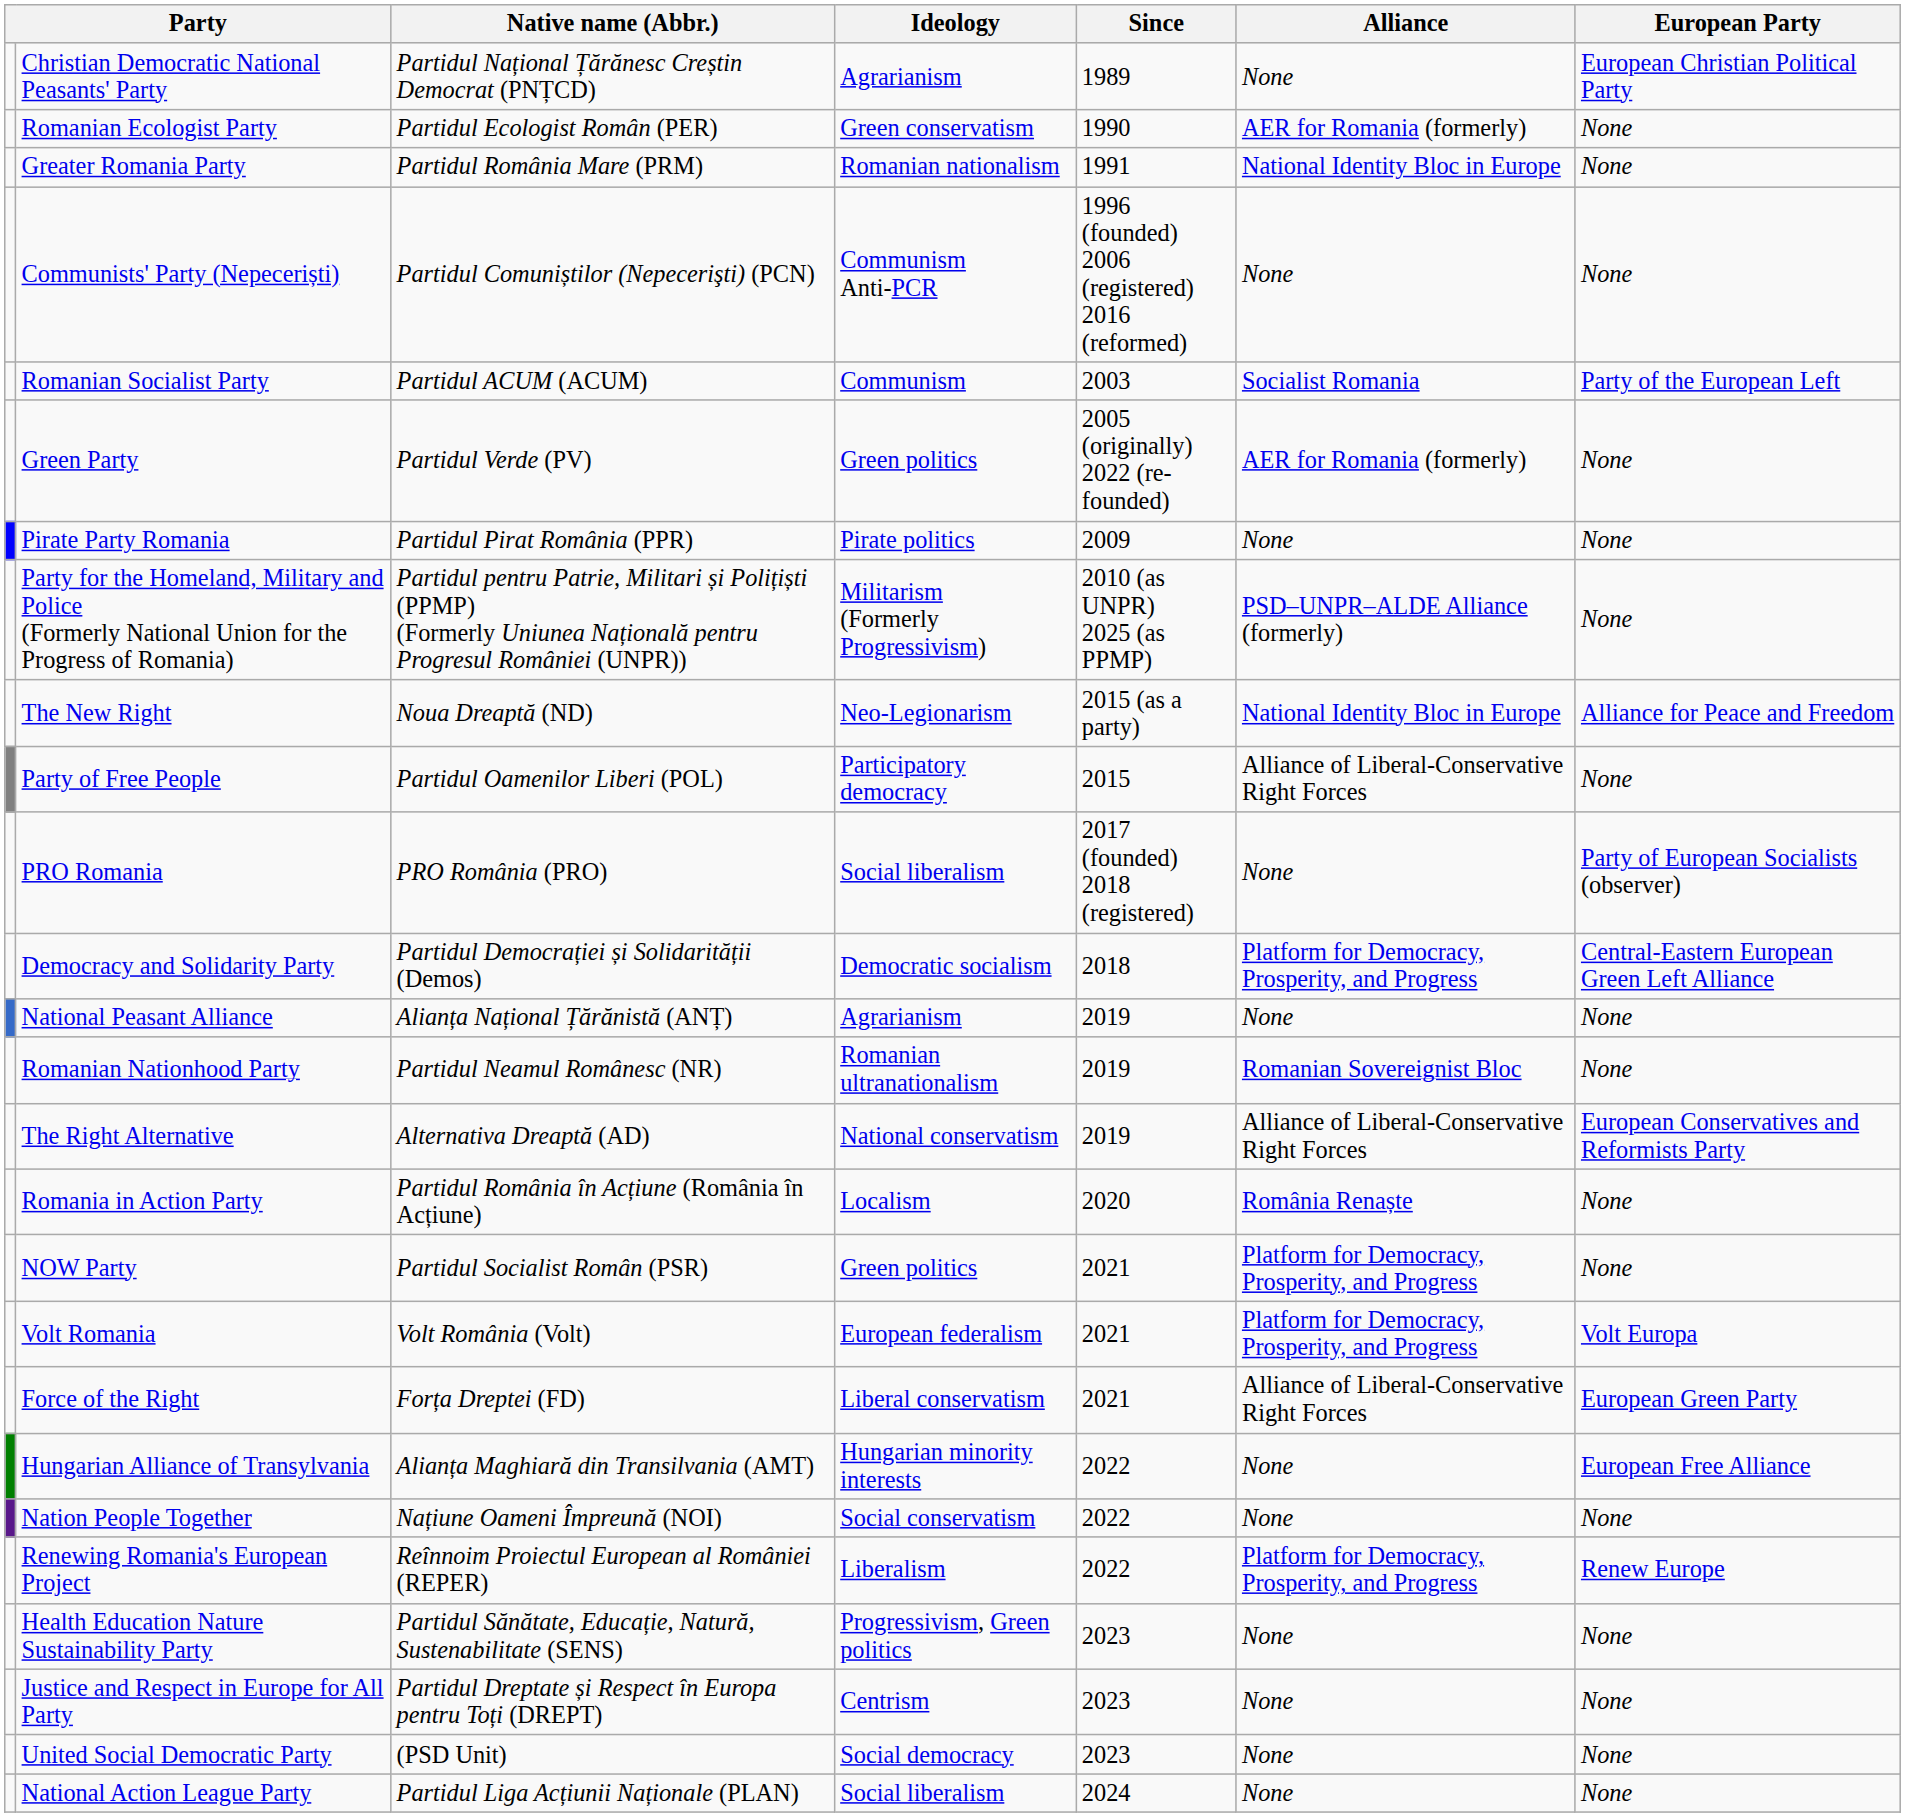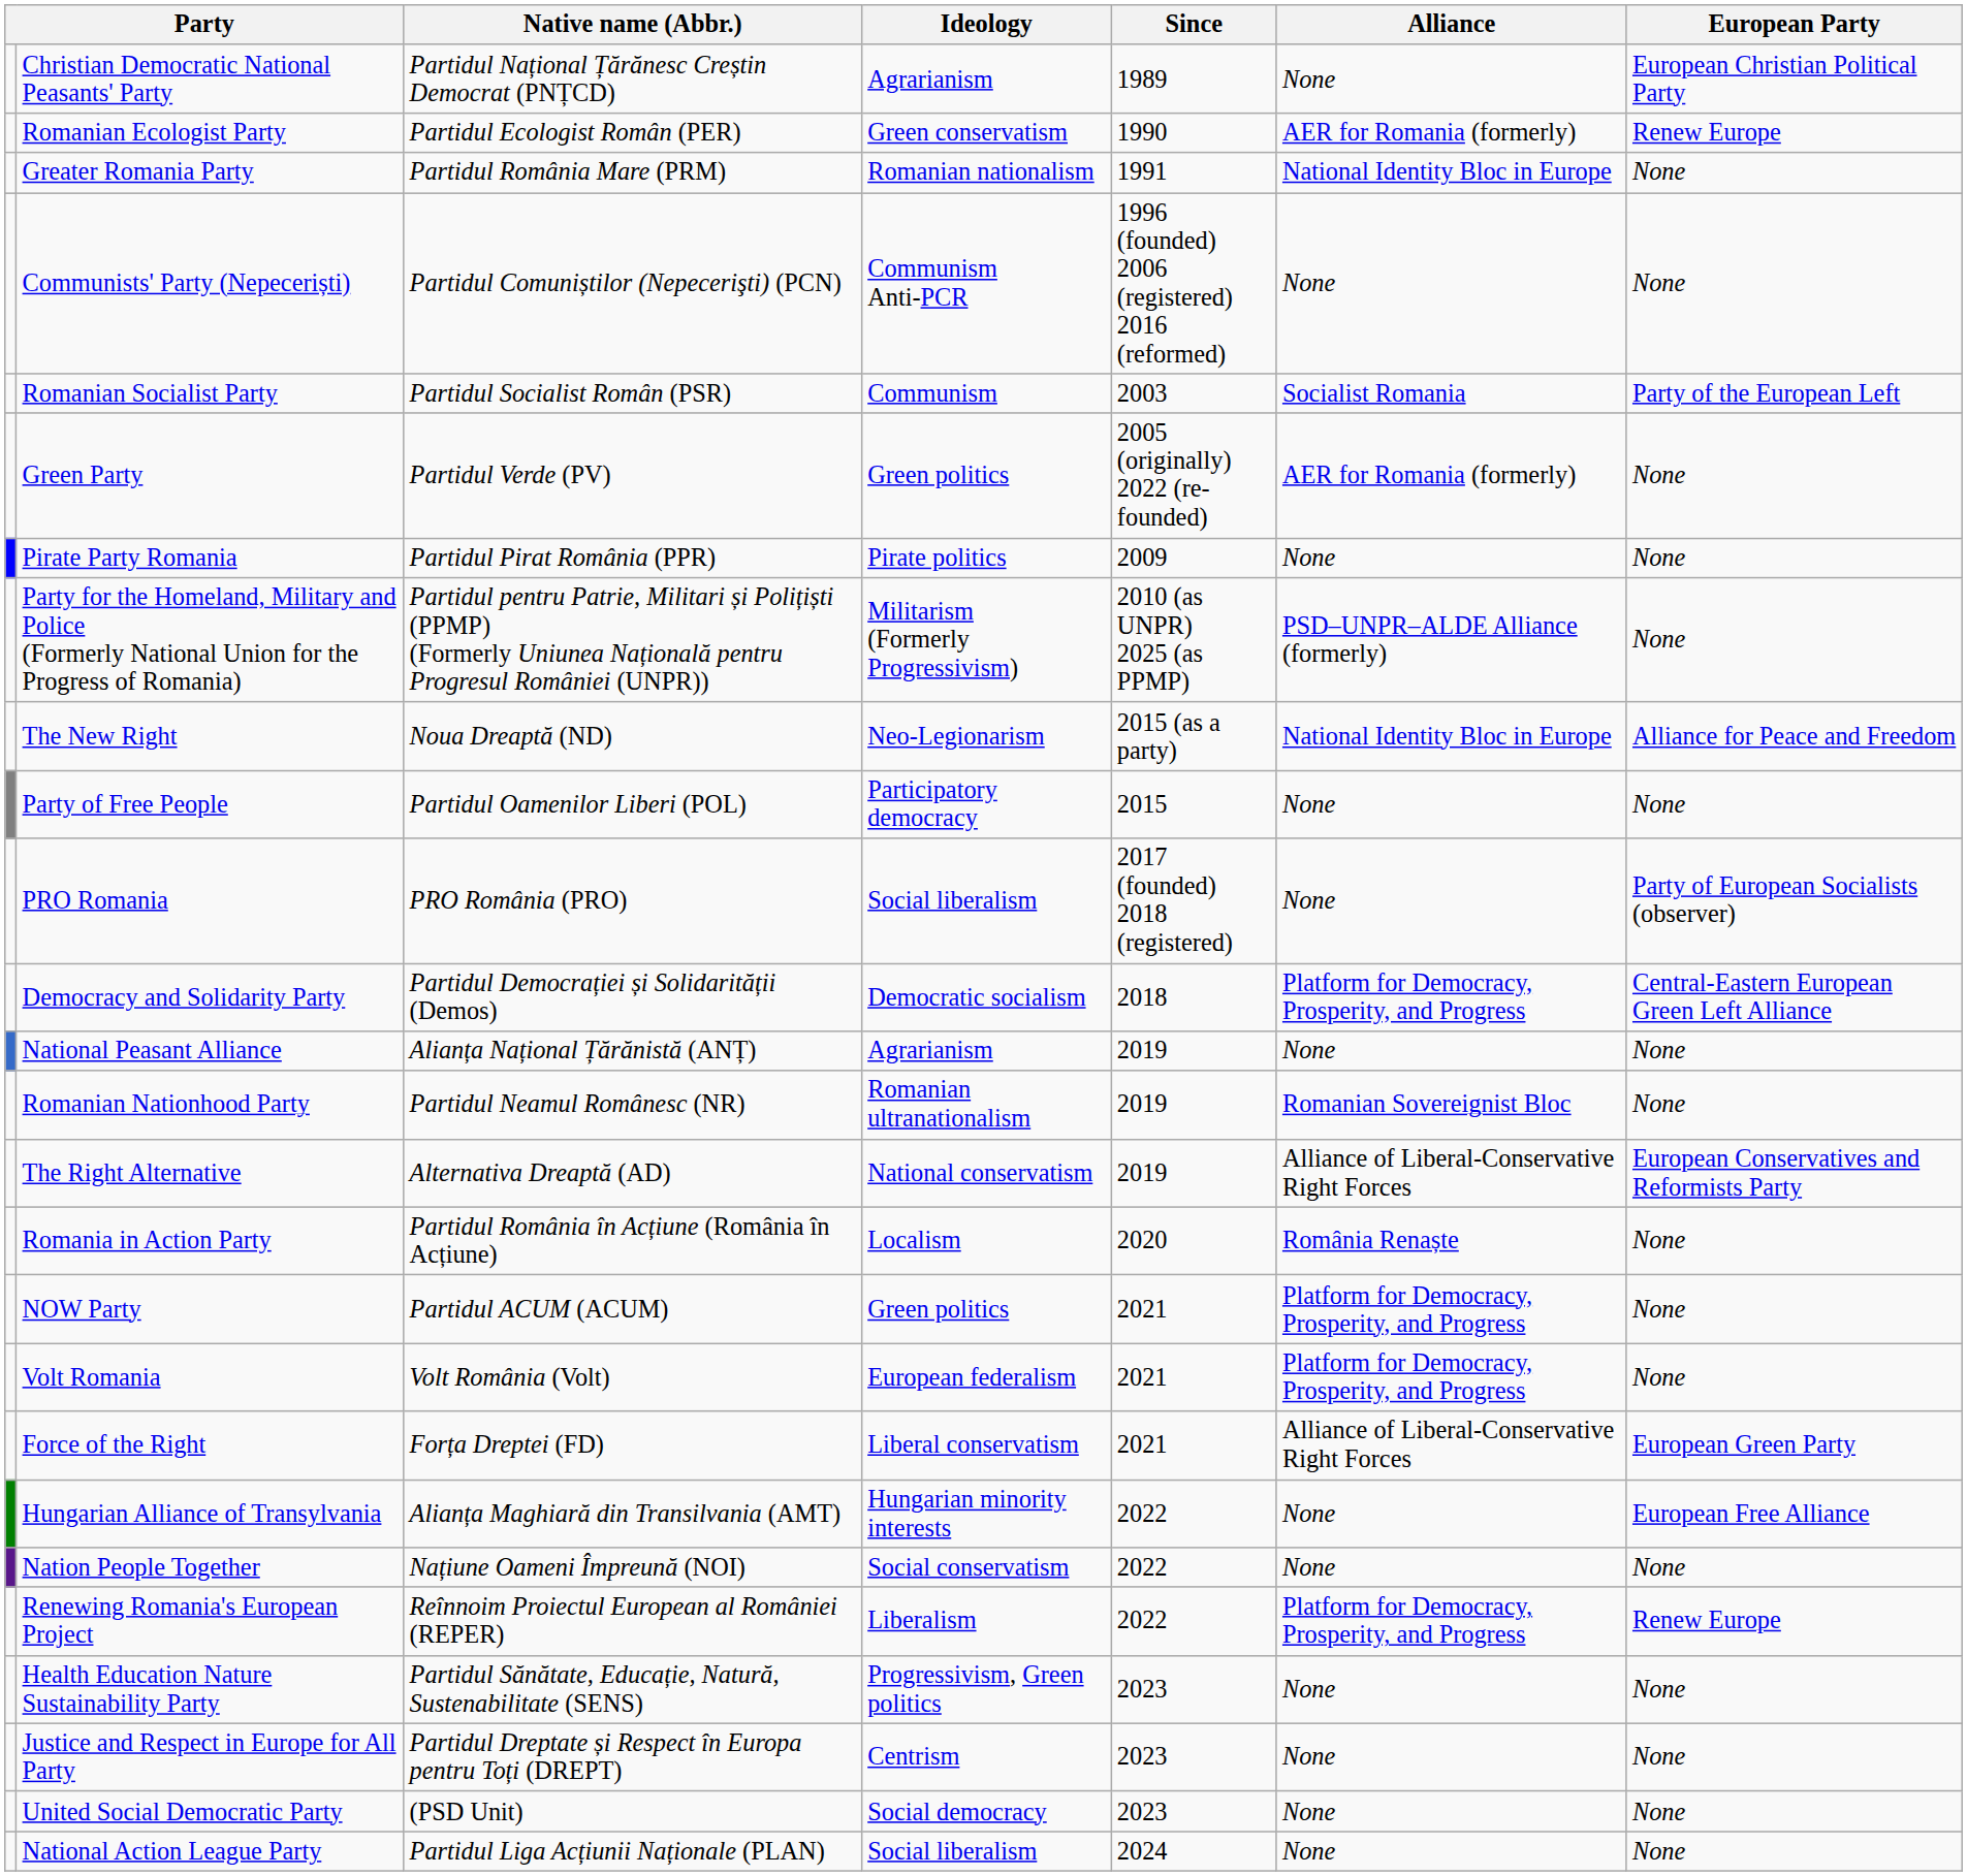 <table class="wikitable sortable">
 <tr>
 <th colspan="2">Party</th>
 <th>Native name (Abbr.)</th>
 <th>Ideology</th>
 <th>Since</th>
 <th>Alliance</th>
 <th>European Party</th>
 </tr>
 <tr>
 <td bgcolor=></td>
 <td><a href='#'>Christian Democratic National Peasants' Party</a></td>
 <td><em>Partidul Național Țărănesc Creștin Democrat</em> (PNȚCD)</td>
 <td><a href='#'>Agrarianism</a></td>
 <td>1989</td>
 <td><em>None</em></td>
 <td><a href='#'>European Christian Political Party</a></td>
 </tr>
 <tr>
 <td bgcolor=></td>
 <td><a href='#'>Romanian Ecologist Party</a></td>
 <td><em>Partidul Ecologist Român</em> (PER)</td>
 <td><a href='#'>Green conservatism</a></td>
 <td>1990</td>
 <td><a href='#'>AER for Romania</a> (formerly)</td>
-<td><em>None</em></td>
+<td><a href='#'>Renew Europe</a></td>
 </tr>
 <tr>
 <td bgcolor=></td>
 <td><a href='#'>Greater Romania Party</a></td>
 <td><em>Partidul România Mare</em> (PRM)</td>
 <td><a href='#'>Romanian nationalism</a></td>
 <td>1991</td>
 <td><a href='#'>National Identity Bloc in Europe</a></td>
 <td><em>None</em></td>
 </tr>
 <tr>
 <td bgcolor=></td>
 <td><a href='#'>Communists' Party (Nepeceriști)</a></td>
 <td><em>Partidul Comuniștilor (Nepecerişti)</em> (PCN)</td>
 <td><a href='#'>Communism</a><br>Anti-<a href='#'>PCR</a></td>
 <td>1996 (founded)<br>2006 (registered)<br>2016 (reformed)</td>
 <td><em>None</em></td>
 <td><em>None</em></td>
 </tr>
 <tr>
 <td bgcolor=></td>
 <td><a href='#'>Romanian Socialist Party</a></td>
-<td><em>Partidul ACUM</em> (ACUM)</td>
+<td><em>Partidul Socialist Român</em> (PSR)</td>
 <td><a href='#'>Communism</a></td>
 <td>2003</td>
 <td><a href='#'>Socialist Romania</a></td>
 <td><a href='#'>Party of the European Left</a></td>
 </tr>
 <tr>
 <td bgcolor=></td>
 <td><a href='#'>Green Party</a></td>
 <td><em>Partidul Verde</em> (PV)</td>
 <td><a href='#'>Green politics</a></td>
 <td>2005 (originally)<br>2022 (re-founded)</td>
 <td><a href='#'>AER for Romania</a> (formerly)</td>
 <td><em>None</em></td>
 </tr>
 <tr>
 <td bgcolor=#0000FF></td>
 <td><a href='#'>Pirate Party Romania</a></td>
 <td><em>Partidul Pirat România</em> (PPR)</td>
 <td><a href='#'>Pirate politics</a></td>
 <td>2009</td>
 <td><em>None</em></td>
 <td><em>None</em></td>
 </tr>
 <tr>
 <td bgcolor=></td>
 <td><a href='#'>Party for the Homeland, Military and Police</a><br>(Formerly National Union for the Progress of Romania)</td>
 <td><em>Partidul pentru Patrie, Militari și Polițiști</em> (PPMP)<br>(Formerly <em>Uniunea Națională pentru Progresul României</em> (UNPR))</td>
 <td><a href='#'>Militarism</a><br>(Formerly <a href='#'>Progressivism</a>)</td>
 <td>2010 (as UNPR)<br>2025 (as PPMP)</td>
 <td><a href='#'>PSD–UNPR–ALDE Alliance</a> (formerly)</td>
 <td><em>None</em></td>
 </tr>
 <tr>
 <td bgcolor=></td>
 <td><a href='#'>The New Right</a></td>
 <td><em>Noua Dreaptă</em> (ND)</td>
 <td><a href='#'>Neo-Legionarism</a></td>
 <td>2015 (as a party)</td>
 <td><a href='#'>National Identity Bloc in Europe</a></td>
 <td><a href='#'>Alliance for Peace and Freedom</a></td>
 </tr>
 <tr>
 <td bgcolor=grey></td>
 <td><a href='#'>Party of Free People</a></td>
 <td><em>Partidul Oamenilor Liberi</em> (POL)</td>
 <td><a href='#'>Participatory democracy</a></td>
 <td>2015</td>
-<td>Alliance of Liberal-Conservative Right Forces</td>
+<td><em>None</em></td>
 <td><em>None</em></td>
 </tr>
 <tr>
 <td bgcolor=></td>
 <td><a href='#'>PRO Romania</a></td>
 <td><em>PRO România</em> (PRO)</td>
 <td><a href='#'>Social liberalism</a></td>
 <td>2017 (founded)<br>2018 (registered)</td>
 <td><em>None</em></td>
 <td><a href='#'>Party of European Socialists</a> (observer)</td>
 </tr>
 <tr>
 <td bgcolor=></td>
 <td><a href='#'>Democracy and Solidarity Party</a></td>
 <td><em>Partidul Democrației și Solidarității</em> (Demos)</td>
 <td><a href='#'>Democratic socialism</a></td>
 <td>2018</td>
 <td><a href='#'>Platform for Democracy, Prosperity, and Progress</a></td>
 <td><a href='#'>Central-Eastern European Green Left Alliance</a></td>
 </tr>
 <tr>
 <td bgcolor=#356ac8></td>
 <td><a href='#'>National Peasant Alliance</a></td>
 <td><em>Alianța Național Țărănistă</em> (ANȚ)</td>
 <td><a href='#'>Agrarianism</a></td>
 <td>2019</td>
 <td><em>None</em></td>
 <td><em>None</em></td>
 </tr>
 <tr>
 <td bgcolor=></td>
 <td><a href='#'>Romanian Nationhood Party</a></td>
 <td><em>Partidul Neamul Românesc</em> (NR)</td>
 <td><a href='#'>Romanian ultranationalism</a></td>
 <td>2019</td>
 <td><a href='#'>Romanian Sovereignist Bloc</a></td>
 <td><em>None</em></td>
 </tr>
 <tr>
 <td bgcolor=></td>
 <td><a href='#'>The Right Alternative</a></td>
 <td><em>Alternativa Dreaptă</em> (AD)</td>
 <td><a href='#'>National conservatism</a></td>
 <td>2019</td>
 <td>Alliance of Liberal-Conservative Right Forces</td>
 <td><a href='#'>European Conservatives and Reformists Party</a></td>
 </tr>
 <tr>
 <td bgcolor=></td>
 <td><a href='#'>Romania in Action Party</a></td>
 <td><em>Partidul România în Acțiune</em> (România în Acțiune)</td>
 <td><a href='#'>Localism</a></td>
 <td>2020</td>
 <td><a href='#'>România Renaște</a></td>
 <td><em>None</em></td>
 </tr>
 <tr>
 <td bgcolor=></td>
 <td><a href='#'>NOW Party</a></td>
-<td><em>Partidul Socialist Român</em> (PSR)</td>
+<td><em>Partidul ACUM</em> (ACUM)</td>
 <td><a href='#'>Green politics</a></td>
 <td>2021</td>
 <td><a href='#'>Platform for Democracy, Prosperity, and Progress</a></td>
 <td><em>None</em></td>
 </tr>
 <tr>
 <td bgcolor=></td>
 <td><a href='#'>Volt Romania</a></td>
 <td><em>Volt România</em> (Volt)</td>
 <td><a href='#'>European federalism</a></td>
 <td>2021</td>
 <td><a href='#'>Platform for Democracy, Prosperity, and Progress</a></td>
-<td><a href='#'>Volt Europa</a></td>
+<td><em>None</em></td>
 </tr>
 <tr>
 <td bgcolor=></td>
 <td><a href='#'>Force of the Right</a></td>
 <td><em>Forța Dreptei</em> (FD)</td>
 <td><a href='#'>Liberal conservatism</a></td>
 <td>2021</td>
 <td>Alliance of Liberal-Conservative Right Forces</td>
 <td><a href='#'>European Green Party</a></td>
 </tr>
 <tr>
 <td bgcolor=green></td>
 <td><a href='#'>Hungarian Alliance of Transylvania</a></td>
 <td><em>Alianța Maghiară din Transilvania</em> (AMT)</td>
 <td><a href='#'>Hungarian minority interests</a></td>
 <td>2022</td>
 <td><em>None</em></td>
 <td><a href='#'>European Free Alliance</a></td>
 </tr>
 <tr>
 <td bgcolor=#59178a></td>
 <td><a href='#'>Nation People Together</a></td>
 <td><em>Națiune Oameni Împreună</em> (NOI)</td>
 <td><a href='#'>Social conservatism</a></td>
 <td>2022</td>
 <td><em>None</em></td>
 <td><em>None</em></td>
 </tr>
 <tr>
 <td bgcolor=></td>
 <td><a href='#'>Renewing Romania's European Project</a></td>
 <td><em>Reînnoim Proiectul European al României</em> (REPER)</td>
 <td><a href='#'>Liberalism</a></td>
 <td>2022</td>
 <td><a href='#'>Platform for Democracy, Prosperity, and Progress</a></td>
 <td><a href='#'>Renew Europe</a></td>
 </tr>
 <tr>
 <td bgcolor=></td>
 <td><a href='#'>Health Education Nature Sustainability Party</a></td>
 <td><em>Partidul Sănătate, Educație, Natură, Sustenabilitate</em> (SENS)</td>
 <td><a href='#'>Progressivism</a>, <a href='#'>Green politics</a></td>
 <td>2023</td>
 <td><em>None</em></td>
 <td><em>None</em></td>
 </tr>
 <tr>
 <td bgcolor=></td>
 <td><a href='#'>Justice and Respect in Europe for All Party</a></td>
 <td><em>Partidul Dreptate și Respect în Europa pentru Toți</em> (DREPT)</td>
 <td><a href='#'>Centrism</a></td>
 <td>2023</td>
 <td><em>None</em></td>
 <td><em>None</em></td>
 </tr>
 <tr>
 <td bgcolor=></td>
 <td><a href='#'>United Social Democratic Party</a></td>
 <td> (PSD Unit)</td>
 <td><a href='#'>Social democracy</a></td>
 <td>2023</td>
 <td><em>None</em></td>
 <td><em>None</em></td>
 </tr>
 <tr>
 <td bgcolor=></td>
 <td><a href='#'>National Action League Party</a></td>
 <td><em>Partidul Liga Acțiunii Naționale</em> (PLAN)</td>
 <td><a href='#'>Social liberalism</a></td>
 <td>2024</td>
 <td><em>None</em></td>
 <td><em>None</em></td>
 </tr>
 </table>
